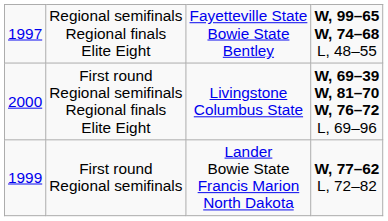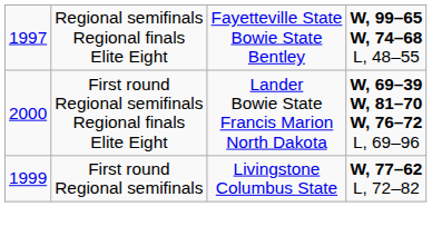 <table class="wikitable">
 <tr align="center">
 <td><a href='#'>1997</a></td>
 <td>Regional semifinals<br>Regional finals<br>Elite Eight</td>
 <td><a href='#'>Fayetteville State</a><br><a href='#'>Bowie State</a><br><a href='#'>Bentley</a></td>
 <td><strong>W, 99–65</strong><br><strong>W, 74–68</strong><br>L, 48–55</td>
 </tr>
 <tr align="center">
 <td><a href='#'>2000</a></td>
 <td>First round<br>Regional semifinals<br>Regional finals<br>Elite Eight</td>
-<td><a href='#'>Livingstone</a><br><a href='#'>Columbus State</a></td>
+<td><a href='#'>Lander</a><br>Bowie State<br><a href='#'>Francis Marion</a><br><a href='#'>North Dakota</a></td>
 <td><strong>W, 69–39</strong><br><strong>W, 81–70</strong><br><strong>W, 76–72</strong><br>L, 69–96</td>
 </tr>
 <tr align="center">
 <td><a href='#'>1999</a></td>
 <td>First round<br>Regional semifinals</td>
-<td><a href='#'>Lander</a><br>Bowie State<br><a href='#'>Francis Marion</a><br><a href='#'>North Dakota</a></td>
+<td><a href='#'>Livingstone</a><br><a href='#'>Columbus State</a></td>
 <td><strong>W, 77–62</strong><br>L, 72–82</td>
 </tr>
 </table>
